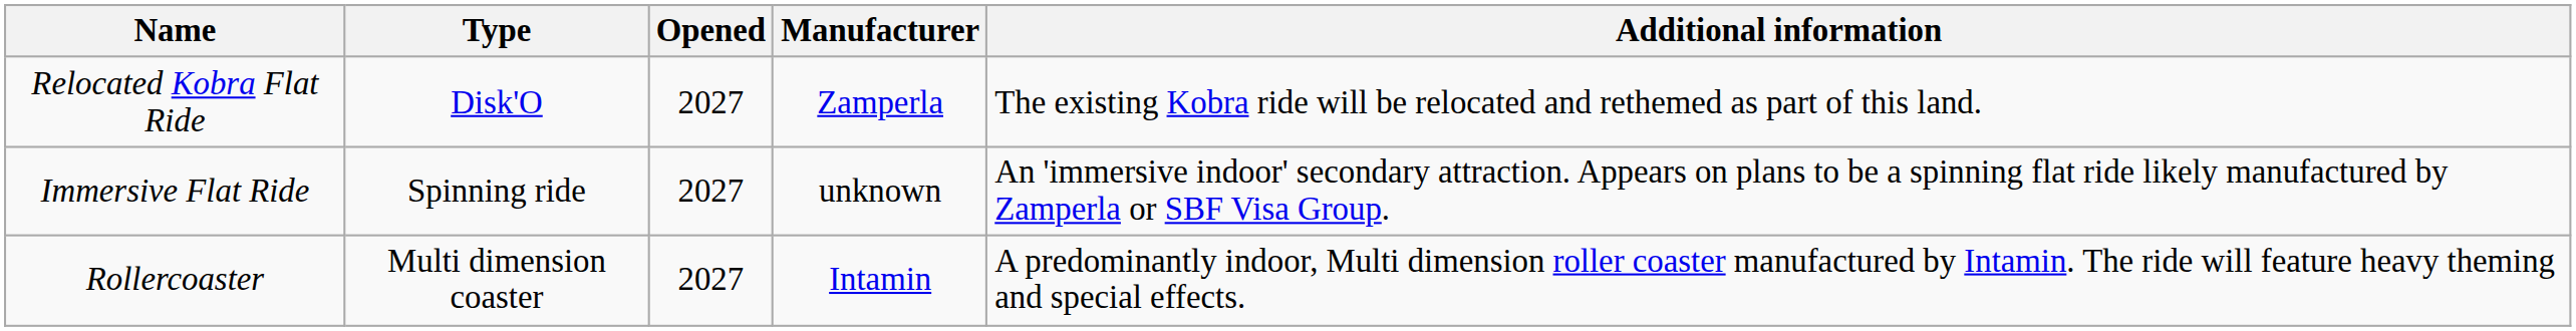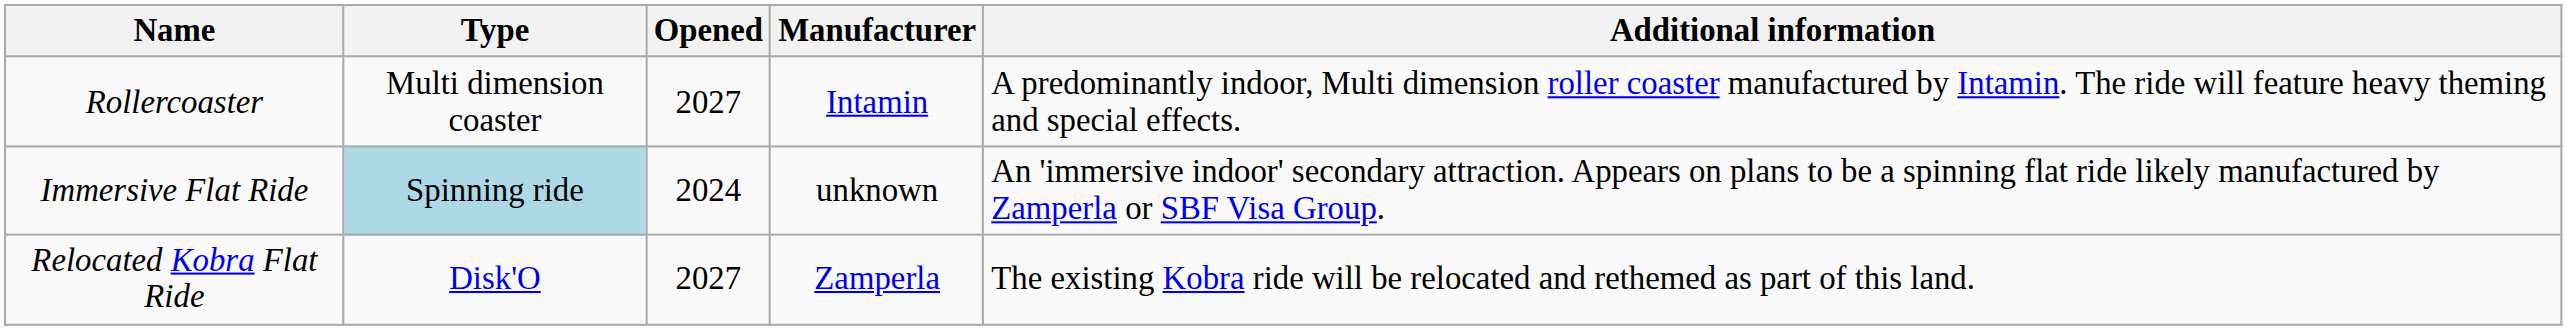 <table class="wikitable sortable">
 <tr>
 <th>Name</th>
 <th>Type</th>
 <th>Opened</th>
 <th>Manufacturer</th>
 <th class="unsortable" !>Additional information</th>
 </tr>
 <tr>
+<td align="center"><em>Rollercoaster</em></td>
+<td align="center">Multi dimension coaster</td>
+<td align="center">2027</td>
+<td align="center"><a href='#'>Intamin</a></td>
+<td>A predominantly indoor, Multi dimension <a href='#'>roller coaster</a> manufactured by <a href='#'>Intamin</a>. The ride will feature heavy theming and special effects.</td>
+</tr>
+<tr>
+<td align="center"><em>Immersive Flat Ride</em></td>
+<td align="center" style="background: lightblue;">Spinning ride</td>
+<td align="center">2024</td>
+<td align="center">unknown</td>
+<td>An 'immersive indoor' secondary attraction. Appears on plans to be a spinning flat ride likely manufactured by <a href='#'>Zamperla</a> or <a href='#'>SBF Visa Group</a>.</td>
+</tr>
+<tr>
 <td align="center"><em>Relocated <a href='#'>Kobra</a> Flat Ride</em></td>
 <td align="center"><a href='#'>Disk'O</a></td>
 <td align="center">2027</td>
 <td align="center"><a href='#'>Zamperla</a></td>
 <td>The existing <a href='#'>Kobra</a> ride will be relocated and rethemed as part of this land.</td>
 </tr>
-<tr>
-<td align="center"><em>Immersive Flat Ride</em></td>
-<td align="center">Spinning ride</td>
-<td align="center">2027</td>
-<td align="center">unknown</td>
-<td>An 'immersive indoor' secondary attraction. Appears on plans to be a spinning flat ride likely manufactured by <a href='#'>Zamperla</a> or <a href='#'>SBF Visa Group</a>.</td>
-</tr>
-<tr>
-<td align="center"><em>Rollercoaster</em></td>
-<td align="center">Multi dimension coaster</td>
-<td align="center">2027</td>
-<td align="center"><a href='#'>Intamin</a></td>
-<td>A predominantly indoor, Multi dimension <a href='#'>roller coaster</a> manufactured by <a href='#'>Intamin</a>. The ride will feature heavy theming and special effects.</td>
-</tr>
 </table>
